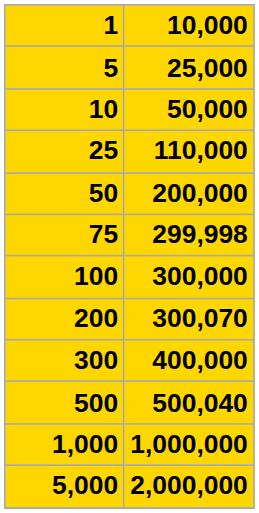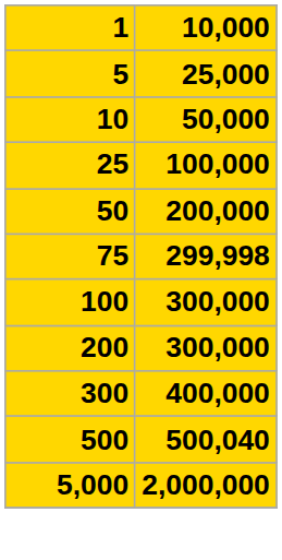 <table class="wikitable" style="background: gold; text-align: right">
 <tr>
 <td width=65px><strong>1</strong></td>
 <td width=65px><strong>10,000</strong></td>
 </tr>
 <tr>
 <td><strong>5</strong></td>
 <td><strong>25,000</strong></td>
 </tr>
 <tr>
 <td><strong>10</strong></td>
 <td><strong>50,000</strong></td>
 </tr>
 <tr>
 <td><strong>25</strong></td>
-<td><strong>110,000</strong></td>
+<td><strong>100,000</strong></td>
 </tr>
 <tr>
 <td><strong>50</strong></td>
 <td><strong>200,000</strong></td>
 </tr>
 <tr>
 <td><strong>75</strong></td>
 <td><strong>299,998</strong></td>
 </tr>
 <tr>
 <td><strong>100</strong></td>
 <td><strong>300,000</strong></td>
 </tr>
 <tr>
 <td><strong>200</strong></td>
-<td><strong>300,070</strong></td>
+<td><strong>300,000</strong></td>
 </tr>
 <tr>
 <td><strong>300</strong></td>
 <td><strong>400,000</strong></td>
 </tr>
 <tr>
 <td><strong>500</strong></td>
 <td><strong>500,040</strong></td>
 </tr>
 <tr>
-<td><strong>1,000</strong></td>
-<td><strong>1,000,000</strong></td>
-</tr>
-<tr>
 <td><strong>5,000</strong></td>
 <td><strong>2,000,000</strong></td>
 </tr>
 <tr>
 </tr>
 </table>
